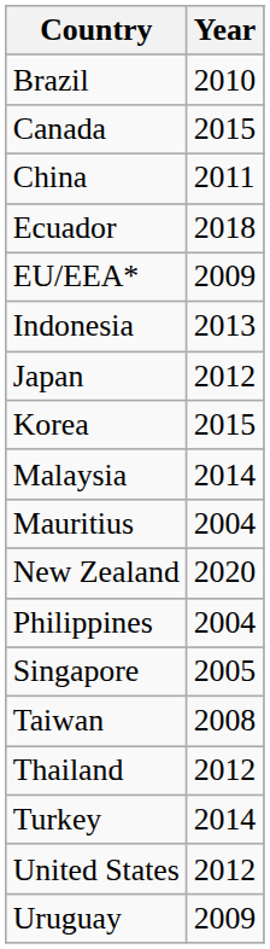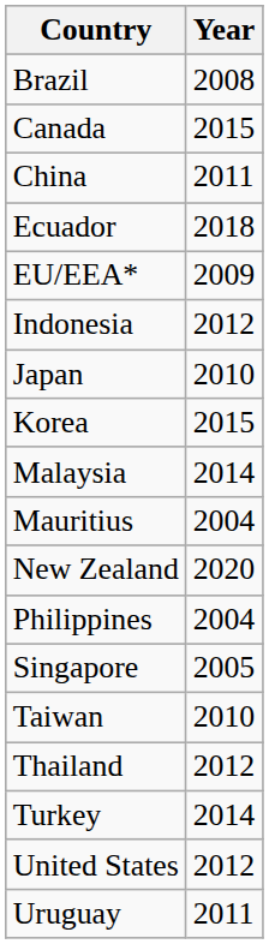 <table class="wikitable">
 <tr>
 <th>Country</th>
 <th>Year</th>
 </tr>
 <tr>
 <td>Brazil</td>
-<td>2010</td>
+<td>2008</td>
 </tr>
 <tr>
 <td>Canada</td>
 <td>2015</td>
 </tr>
 <tr>
 <td>China</td>
 <td>2011</td>
 </tr>
 <tr>
 <td>Ecuador</td>
 <td>2018</td>
 </tr>
 <tr>
 <td>EU/EEA*</td>
 <td>2009</td>
 </tr>
 <tr>
 <td>Indonesia</td>
-<td>2013</td>
+<td>2012</td>
 </tr>
 <tr>
 <td>Japan</td>
-<td>2012</td>
+<td>2010</td>
 </tr>
 <tr>
 <td>Korea</td>
 <td>2015</td>
 </tr>
 <tr>
 <td>Malaysia</td>
 <td>2014</td>
 </tr>
 <tr>
 <td>Mauritius</td>
 <td>2004</td>
 </tr>
 <tr>
 <td>New Zealand</td>
 <td>2020</td>
 </tr>
 <tr>
 <td>Philippines</td>
 <td>2004</td>
 </tr>
 <tr>
 <td>Singapore</td>
 <td>2005</td>
 </tr>
 <tr>
 <td>Taiwan</td>
-<td>2008</td>
+<td>2010</td>
 </tr>
 <tr>
 <td>Thailand</td>
 <td>2012</td>
 </tr>
 <tr>
 <td>Turkey</td>
 <td>2014</td>
 </tr>
 <tr>
 <td>United States</td>
 <td>2012</td>
 </tr>
 <tr>
 <td>Uruguay</td>
-<td>2009</td>
+<td>2011</td>
 </tr>
 </table>
